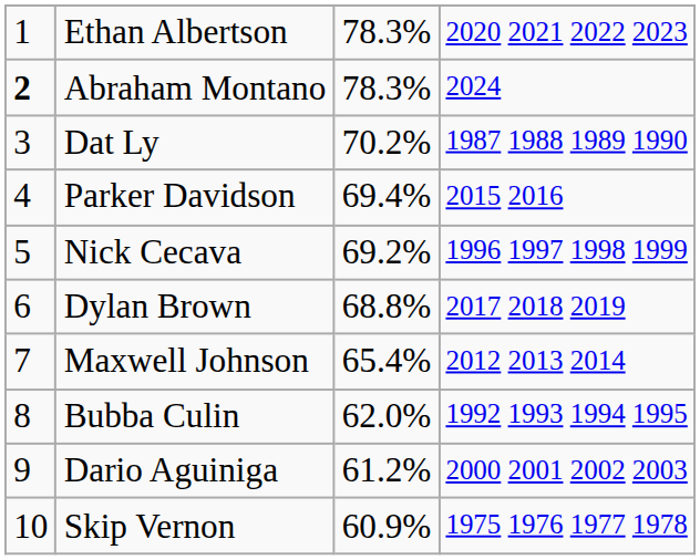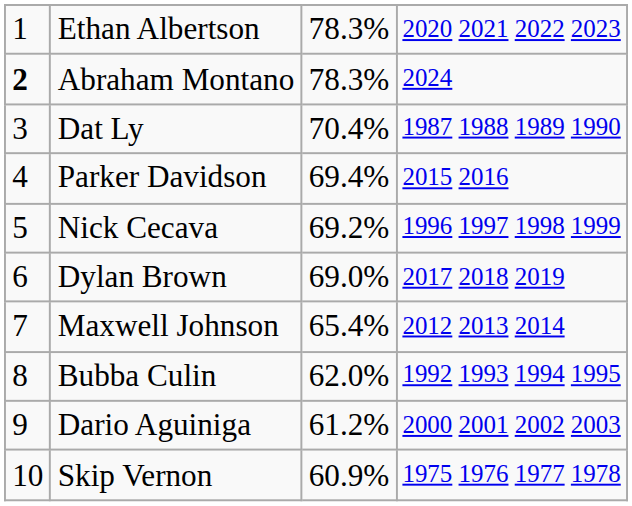 <table class="wikitable">
 <tr>
 </tr>
 <tr>
 <td>1</td>
 <td>Ethan Albertson</td>
 <td><abbr>78.3%</abbr></td>
 <td style="font-size:80%;"><a href='#'>2020</a> <a href='#'>2021</a> <a href='#'>2022</a> <a href='#'>2023</a></td>
 </tr>
 <tr>
 <td><strong>2</strong></td>
 <td>Abraham Montano</td>
 <td><abbr>78.3%</abbr></td>
 <td style="font-size:80%;"><a href='#'>2024</a></td>
 </tr>
 <tr>
 <td>3</td>
 <td>Dat Ly</td>
-<td><abbr>70.2%</abbr></td>
+<td><abbr>70.4%</abbr></td>
 <td style="font-size:80%;"><a href='#'>1987</a> <a href='#'>1988</a> <a href='#'>1989</a> <a href='#'>1990</a></td>
 </tr>
 <tr>
 <td>4</td>
 <td>Parker Davidson</td>
 <td><abbr>69.4%</abbr></td>
 <td style="font-size:80%;"><a href='#'>2015</a> <a href='#'>2016</a></td>
 </tr>
 <tr>
 <td>5</td>
 <td>Nick Cecava</td>
 <td><abbr>69.2%</abbr></td>
 <td style="font-size:80%;"><a href='#'>1996</a> <a href='#'>1997</a> <a href='#'>1998</a> <a href='#'>1999</a></td>
 </tr>
 <tr>
 <td>6</td>
 <td>Dylan Brown</td>
-<td><abbr>68.8%</abbr></td>
+<td><abbr>69.0%</abbr></td>
 <td style="font-size:80%;"><a href='#'>2017</a> <a href='#'>2018</a> <a href='#'>2019</a></td>
 </tr>
 <tr>
 <td>7</td>
 <td>Maxwell Johnson</td>
 <td><abbr>65.4%</abbr></td>
 <td style="font-size:80%;"><a href='#'>2012</a> <a href='#'>2013</a> <a href='#'>2014</a></td>
 </tr>
 <tr>
 <td>8</td>
 <td>Bubba Culin</td>
 <td><abbr>62.0%</abbr></td>
 <td style="font-size:80%;"><a href='#'>1992</a> <a href='#'>1993</a> <a href='#'>1994</a> <a href='#'>1995</a></td>
 </tr>
 <tr>
 <td>9</td>
 <td>Dario Aguiniga</td>
 <td><abbr>61.2%</abbr></td>
 <td style="font-size:80%;"><a href='#'>2000</a> <a href='#'>2001</a> <a href='#'>2002</a> <a href='#'>2003</a></td>
 </tr>
 <tr>
 <td>10</td>
 <td>Skip Vernon</td>
 <td><abbr>60.9%</abbr></td>
 <td style="font-size:80%;"><a href='#'>1975</a> <a href='#'>1976</a> <a href='#'>1977</a> <a href='#'>1978</a><br></td>
 </tr>
 </table>
